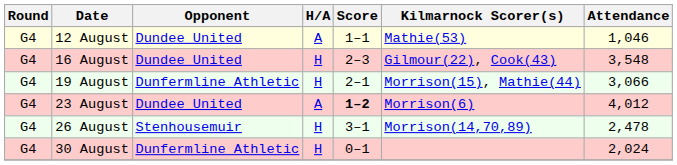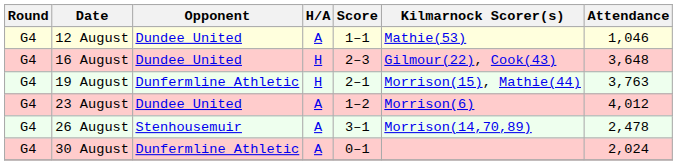 <table class="wikitable" style="text-align:center">
 <tr>
 <th>Round</th>
 <th>Date</th>
 <th>Opponent</th>
 <th>H/A</th>
 <th>Score</th>
 <th>Kilmarnock Scorer(s)</th>
 <th>Attendance</th>
 </tr>
 <tr bgcolor=#FFFFDD>
 <td>G4</td>
 <td align=left>12 August</td>
 <td align=left><a href='#'>Dundee United</a></td>
 <td><a href='#'>A</a></td>
 <td>1–1</td>
 <td align=left><a href='#'>Mathie(53)</a></td>
 <td>1,046</td>
 </tr>
 <tr bgcolor=#FFCCCC>
 <td>G4</td>
 <td align=left>16 August</td>
 <td align=left><a href='#'>Dundee United</a></td>
 <td><a href='#'>H</a></td>
 <td>2–3</td>
 <td align=left><a href='#'>Gilmour(22)</a>, <a href='#'>Cook(43)</a></td>
-<td>3,548</td>
+<td>3,648</td>
 </tr>
 <tr bgcolor=#EEFFEE>
 <td>G4</td>
 <td align=left>19 August</td>
 <td align=left><a href='#'>Dunfermline Athletic</a></td>
 <td><a href='#'>H</a></td>
 <td>2–1</td>
 <td align=left><a href='#'>Morrison(15)</a>, <a href='#'>Mathie(44)</a></td>
-<td>3,066</td>
+<td>3,763</td>
 </tr>
 <tr bgcolor=#FFCCCC>
 <td>G4</td>
 <td align=left>23 August</td>
 <td align=left><a href='#'>Dundee United</a></td>
 <td><a href='#'>A</a></td>
-<td><strong>1–2</strong></td>
+<td>1–2</td>
 <td align=left><a href='#'>Morrison(6)</a></td>
 <td>4,012</td>
 </tr>
 <tr bgcolor=#EEFFEE>
 <td>G4</td>
 <td align=left>26 August</td>
 <td align=left><a href='#'>Stenhousemuir</a></td>
-<td><a href='#'>H</a></td>
+<td><a href='#'>A</a></td>
 <td>3–1</td>
 <td align=left><a href='#'>Morrison(14,70,89)</a></td>
 <td>2,478</td>
 </tr>
 <tr bgcolor=#FFCCCC>
 <td>G4</td>
 <td align=left>30 August</td>
 <td align=left><a href='#'>Dunfermline Athletic</a></td>
-<td><a href='#'>H</a></td>
+<td><a href='#'>A</a></td>
 <td>0–1</td>
 <td align=left></td>
 <td>2,024</td>
 </tr>
 <tr>
 </tr>
 </table>
